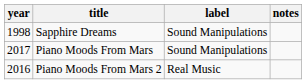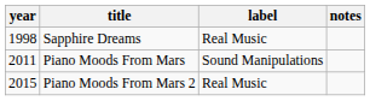 <table class="wikitable">
 <tr>
 <th>year</th>
 <th>title</th>
 <th>label</th>
 <th>notes</th>
 </tr>
 <tr>
 <td>1998</td>
 <td>Sapphire Dreams</td>
-<td>Sound Manipulations</td>
+<td>Real Music</td>
 <td></td>
 </tr>
 <tr>
-<td>2017</td>
+<td>2011</td>
 <td>Piano Moods From Mars</td>
 <td>Sound Manipulations</td>
 <td></td>
 </tr>
 <tr>
-<td>2016</td>
+<td>2015</td>
 <td>Piano Moods From Mars 2</td>
 <td>Real Music</td>
 <td></td>
 </tr>
 </table>
